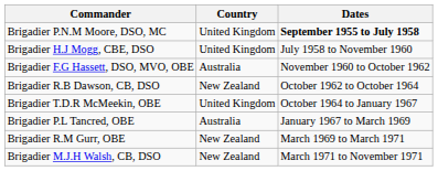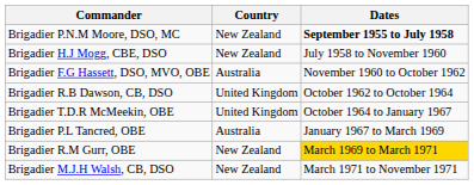 <table class="wikitable">
 <tr>
 <th>Commander</th>
 <th>Country</th>
 <th>Dates</th>
 </tr>
 <tr>
 <td>Brigadier P.N.M Moore, DSO, MC</td>
-<td>United Kingdom</td>
+<td>New Zealand</td>
 <td><strong>September 1955 to July 1958</strong></td>
 </tr>
 <tr>
 <td>Brigadier <a href='#'>H.J Mogg</a>, CBE, DSO</td>
-<td>United Kingdom</td>
+<td>New Zealand</td>
 <td>July 1958 to November 1960</td>
 </tr>
 <tr>
 <td>Brigadier <a href='#'>F.G Hassett</a>, DSO, MVO, OBE</td>
 <td>Australia</td>
 <td>November 1960 to October 1962</td>
 </tr>
 <tr>
 <td>Brigadier R.B Dawson, CB, DSO</td>
-<td>New Zealand</td>
+<td>United Kingdom</td>
 <td>October 1962 to October 1964</td>
 </tr>
 <tr>
 <td>Brigadier T.D.R McMeekin, OBE</td>
 <td>United Kingdom</td>
 <td>October 1964 to January 1967</td>
 </tr>
 <tr>
 <td>Brigadier P.L Tancred, OBE</td>
 <td>Australia</td>
 <td>January 1967 to March 1969</td>
 </tr>
 <tr>
 <td>Brigadier R.M Gurr, OBE</td>
 <td>New Zealand</td>
-<td>March 1969 to March 1971</td>
+<td style="background: gold;">March 1969 to March 1971</td>
 </tr>
 <tr>
 <td>Brigadier <a href='#'>M.J.H Walsh</a>, CB, DSO</td>
 <td>New Zealand</td>
 <td>March 1971 to November 1971</td>
 </tr>
 </table>
